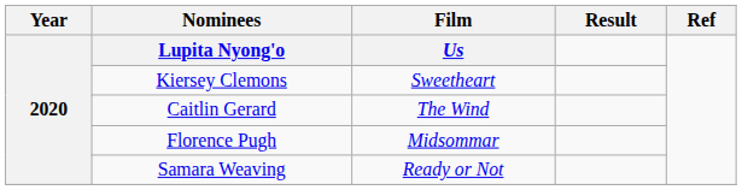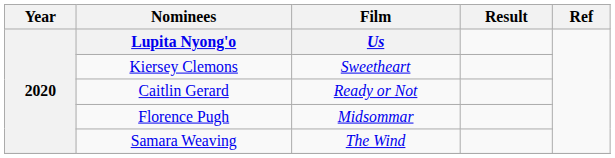 <table class=wikitable style="text-align:center" width="70%">
 <tr>
 <th>Year</th>
 <th>Nominees</th>
 <th>Film</th>
 <th>Result</th>
 <th>Ref</th>
 </tr>
 <tr>
 <th rowspan=5>2020</th>
 <th><a href='#'>Lupita Nyong'o</a></th>
 <th><em><a href='#'>Us</a></em></th>
 <td></td>
 <td rowspan=5></td>
 </tr>
 <tr>
 <td><a href='#'>Kiersey Clemons</a></td>
 <td><em><a href='#'>Sweetheart</a></em></td>
 <td></td>
 </tr>
 <tr>
 <td><a href='#'>Caitlin Gerard</a></td>
-<td><em><a href='#'>The Wind</a></em></td>
+<td><em><a href='#'>Ready or Not</a></em></td>
 <td></td>
 </tr>
 <tr>
 <td><a href='#'>Florence Pugh</a></td>
 <td><em><a href='#'>Midsommar</a></em></td>
 <td></td>
 </tr>
 <tr>
 <td><a href='#'>Samara Weaving</a></td>
-<td><em><a href='#'>Ready or Not</a></em></td>
+<td><em><a href='#'>The Wind</a></em></td>
 <td></td>
 </tr>
 <tr>
 </tr>
 </table>
